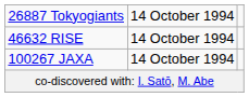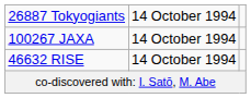 <table class="wikitable floatright" style="font-size: 0.9em;">
 <tr>
 <td><a href='#'>26887 Tokyogiants</a></td>
+<td>14 October 1994</td>
+<td></td>
+</tr>
+<tr>
+<td><a href='#'>100267 JAXA</a></td>
 <td>14 October 1994</td>
 <td></td>
 </tr>
 <tr>
 <td><a href='#'>46632 RISE</a></td>
 <td>14 October 1994</td>
 <td></td>
 </tr>
 <tr>
-<td><a href='#'>100267 JAXA</a></td>
-<td>14 October 1994</td>
-<td></td>
-</tr>
-<tr>
 <th colspan=3 style="font-size: smaller; font-weight: normal; padding: 4px 12px;">co-discovered with:  <a href='#'>I. Satō</a>,  <a href='#'>M. Abe</a></th>
 </tr>
 </table>
